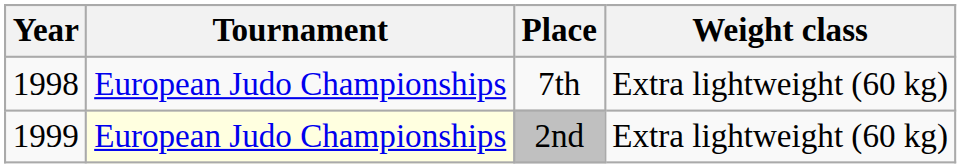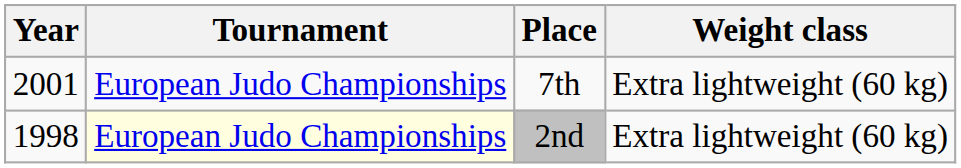 <table class=wikitable>
 <tr>
 <th>Year</th>
 <th>Tournament</th>
 <th>Place</th>
 <th>Weight class</th>
 </tr>
 <tr>
-<td>1998</td>
+<td>2001</td>
 <td><a href='#'>European Judo Championships</a></td>
 <td align="center">7th</td>
 <td>Extra lightweight (60 kg)</td>
 </tr>
 <tr>
-<td>1999</td>
+<td>1998</td>
 <td style="background: lightyellow;"><a href='#'>European Judo Championships</a></td>
 <td bgcolor="silver" align="center">2nd</td>
 <td>Extra lightweight (60 kg)</td>
 </tr>
 </table>
